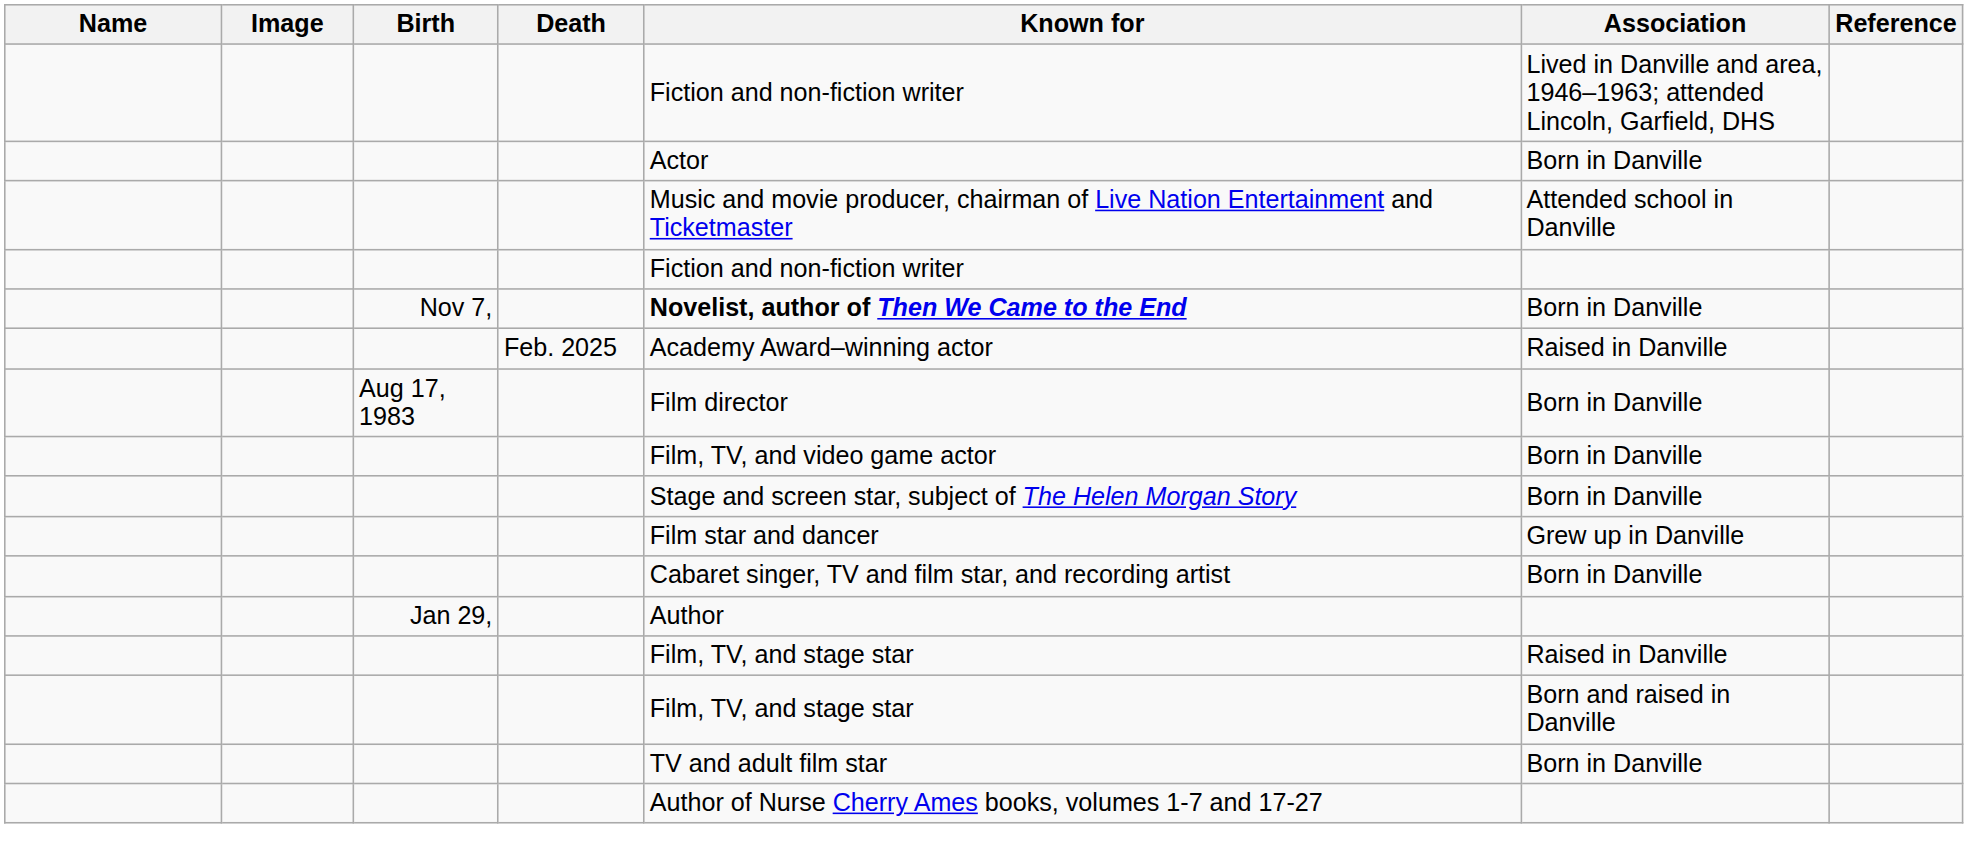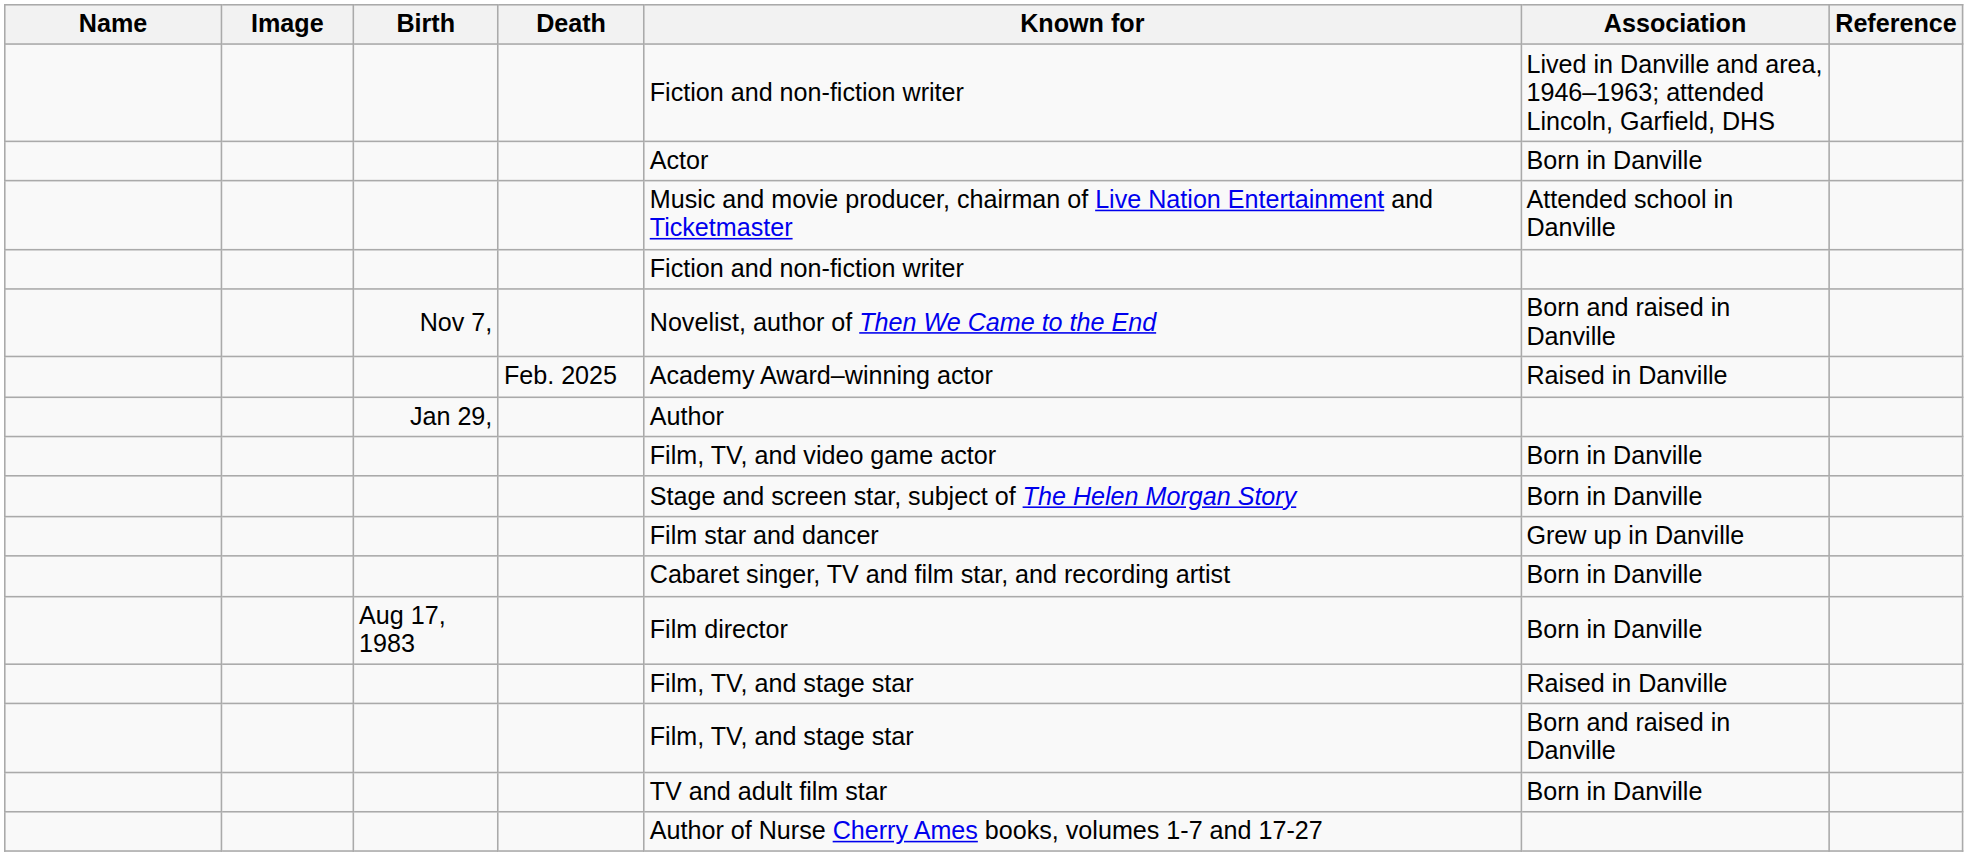 <table class="wikitable sortable">
 <tr>
 <th scope="col" width="140">Name</th>
 <th scope="col" width="80" class="unsortable">Image</th>
 <th scope="col" width="90">Birth</th>
 <th scope="col" width="90">Death</th>
 <th scope="col" width="600" class="unsortable">Known for</th>
 <th scope="col" width="200" class="unsortable">Association</th>
 <th scope="col" width="30" class="unsortable">Reference</th>
 </tr>
 <tr>
 <td></td>
 <td></td>
 <td align=right></td>
 <td></td>
 <td>Fiction and non-fiction writer</td>
 <td>Lived in Danville and area, 1946–1963; attended Lincoln, Garfield, DHS</td>
 <td align="center"></td>
 </tr>
 <tr>
 <td></td>
 <td></td>
 <td align=right></td>
 <td align=right></td>
 <td>Actor</td>
 <td>Born in Danville</td>
 <td align="center"></td>
 </tr>
 <tr>
 <td></td>
 <td></td>
 <td align=right></td>
 <td></td>
 <td>Music and movie producer, chairman of <a href='#'>Live Nation Entertainment</a> and <a href='#'>Ticketmaster</a></td>
 <td>Attended school in Danville</td>
 <td align="center"></td>
 </tr>
 <tr>
 <td></td>
 <td></td>
 <td align=right></td>
 <td></td>
 <td>Fiction and non-fiction writer</td>
 <td></td>
 <td align="center"></td>
 </tr>
 <tr>
 <td></td>
 <td></td>
 <td align=right>Nov 7, </td>
 <td></td>
-<td><strong>Novelist, author of <em><a href='#'>Then We Came to the End</a></em></strong></td>
-<td>Born in Danville</td>
+<td>Novelist, author of <em><a href='#'>Then We Came to the End</a></em></td>
+<td>Born and raised in Danville</td>
 <td align="center"></td>
 </tr>
 <tr>
 <td></td>
 <td></td>
 <td align=right></td>
 <td>Feb. 2025</td>
 <td>Academy Award–winning actor</td>
 <td>Raised in Danville</td>
 <td align="center"></td>
 </tr>
 <tr>
 <td></td>
 <td></td>
-<td>Aug 17, 1983</td>
+<td align=right>Jan 29, </td>
 <td></td>
-<td>Film director</td>
-<td>Born in Danville</td>
+<td>Author</td>
+<td></td>
 <td align="center"></td>
 </tr>
 <tr>
 <td></td>
 <td></td>
 <td align=right></td>
 <td></td>
 <td>Film, TV, and video game actor</td>
 <td>Born in Danville</td>
 <td align="center"></td>
 </tr>
 <tr>
 <td></td>
 <td></td>
 <td align=right></td>
 <td align=right></td>
 <td>Stage and screen star, subject of <em><a href='#'>The Helen Morgan Story</a></em></td>
 <td>Born in Danville</td>
 <td align="center"></td>
 </tr>
 <tr>
 <td></td>
 <td></td>
 <td align=right></td>
 <td align=right></td>
 <td>Film star and dancer</td>
 <td>Grew up in Danville</td>
 <td align="center"></td>
 </tr>
 <tr>
 <td></td>
 <td></td>
 <td align=right></td>
 <td align=right></td>
 <td>Cabaret singer, TV and film star, and recording artist</td>
 <td>Born in Danville</td>
 <td align="center"></td>
 </tr>
 <tr>
 <td></td>
 <td></td>
-<td align=right>Jan 29, </td>
+<td>Aug 17, 1983</td>
 <td></td>
-<td>Author</td>
-<td></td>
+<td>Film director</td>
+<td>Born in Danville</td>
 <td align="center"></td>
 </tr>
 <tr>
 <td></td>
 <td></td>
 <td align=right></td>
 <td></td>
 <td>Film, TV, and stage star</td>
 <td>Raised in Danville</td>
 <td align="center"></td>
 </tr>
 <tr>
 <td></td>
 <td></td>
 <td align=right></td>
 <td align=right></td>
 <td>Film, TV, and stage star</td>
 <td>Born and raised in Danville</td>
 <td align="center"></td>
 </tr>
 <tr>
 <td></td>
 <td></td>
 <td align=right></td>
 <td align=right></td>
 <td>TV and adult film star</td>
 <td>Born in Danville</td>
 <td align="center"></td>
 </tr>
 <tr>
 <td></td>
 <td></td>
 <td align=right></td>
 <td align=right></td>
 <td>Author of Nurse <a href='#'>Cherry Ames</a> books, volumes 1-7 and 17-27</td>
 <td></td>
 <td align="center"></td>
 </tr>
 </table>
